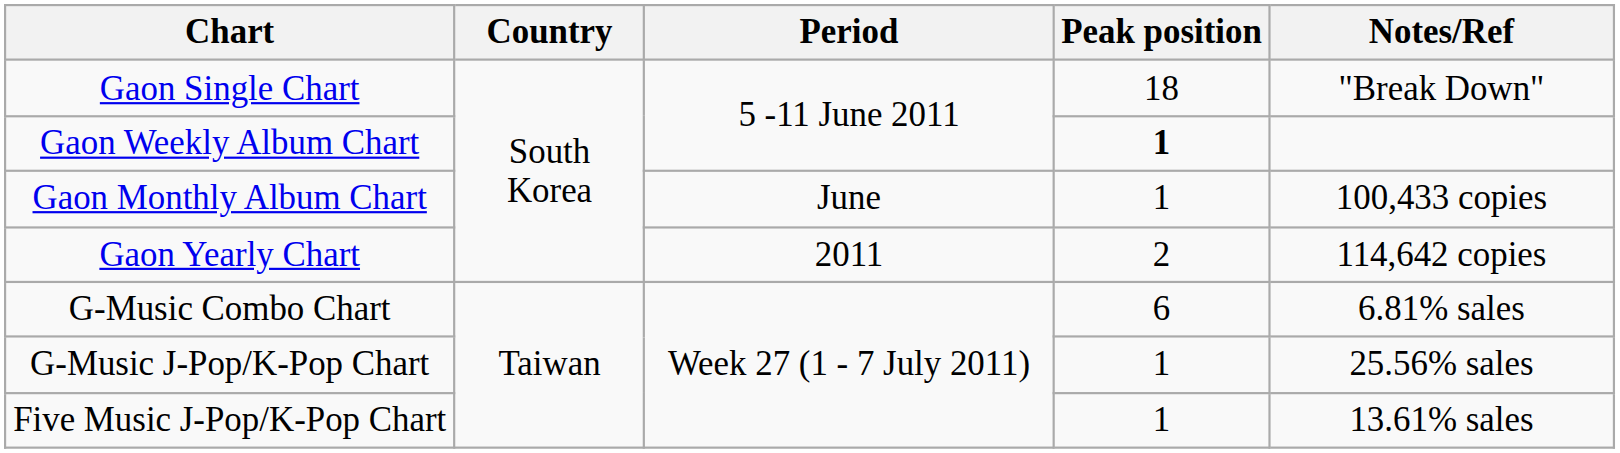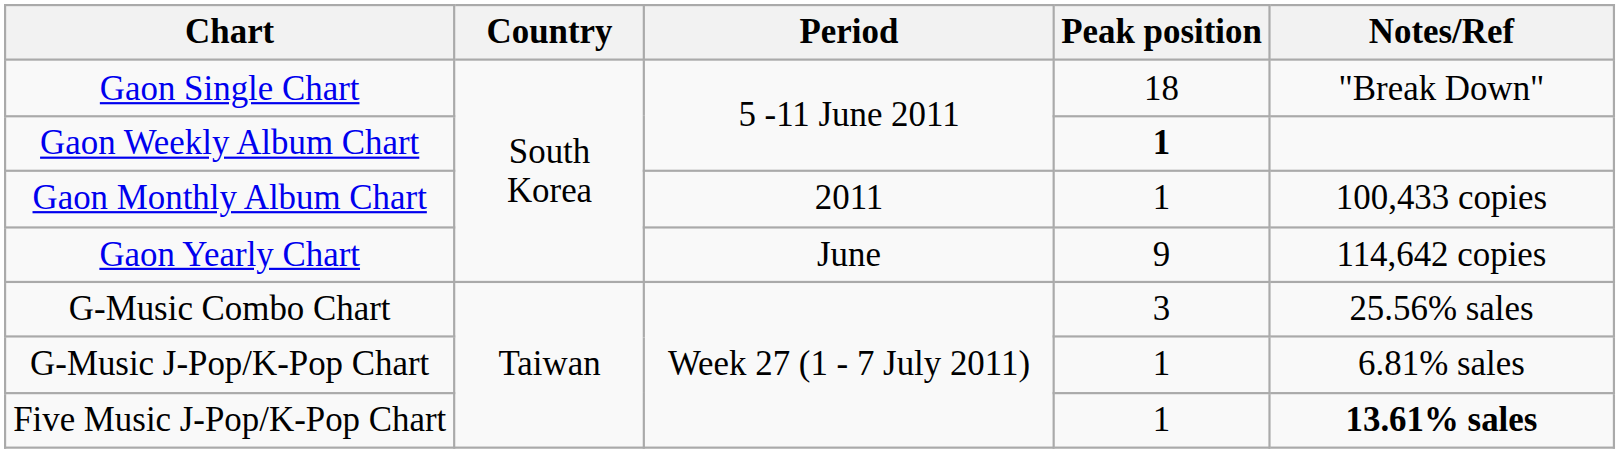 <table class="wikitable" style="text-align:center">
 <tr>
 <th>Chart</th>
 <th width=80px>Country</th>
 <th width=180px>Period</th>
 <th>Peak position</th>
 <th width=150px>Notes/Ref</th>
 </tr>
 <tr>
 <td><a href='#'>Gaon Single Chart</a></td>
 <td rowspan=4>South Korea</td>
 <td rowspan=2>5 -11 June 2011</td>
 <td>18</td>
 <td>"Break Down"</td>
 </tr>
 <tr>
 <td><a href='#'>Gaon Weekly Album Chart</a></td>
 <td><strong>1</strong></td>
 <td></td>
 </tr>
 <tr>
 <td><a href='#'>Gaon Monthly Album Chart</a></td>
-<td>June</td>
+<td>2011</td>
 <td>1</td>
 <td>100,433 copies</td>
 </tr>
 <tr>
 <td><a href='#'>Gaon Yearly Chart</a></td>
-<td>2011</td>
-<td>2</td>
+<td>June</td>
+<td>9</td>
 <td>114,642 copies</td>
 </tr>
 <tr>
 <td>G-Music Combo Chart</td>
 <td rowspan=3>Taiwan</td>
 <td rowspan=3>Week 27 (1 - 7 July 2011)</td>
-<td>6</td>
-<td>6.81% sales</td>
+<td>3</td>
+<td>25.56% sales</td>
 </tr>
 <tr>
 <td>G-Music J-Pop/K-Pop Chart</td>
 <td>1</td>
-<td>25.56% sales</td>
+<td>6.81% sales</td>
 </tr>
 <tr>
 <td>Five Music J-Pop/K-Pop Chart</td>
 <td>1</td>
-<td>13.61% sales</td>
+<td><strong>13.61% sales</strong></td>
 </tr>
 </table>
